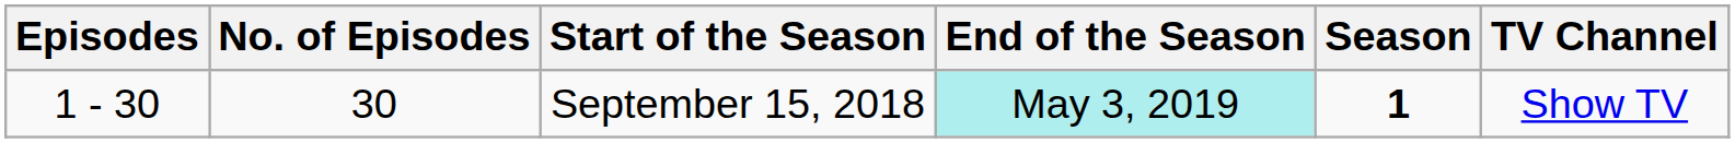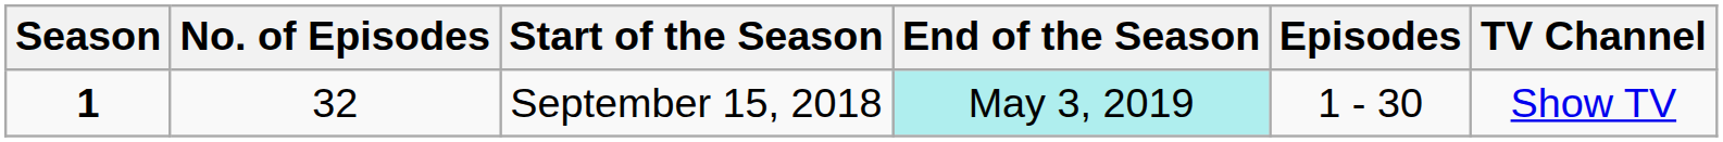 <table class="wikitable">
 <tr>
-<th>Episodes</th>
+<th>Season</th>
 <th>No. of Episodes</th>
 <th>Start of the Season</th>
 <th>End of the Season</th>
-<th>Season</th>
+<th>Episodes</th>
 <th>TV Channel</th>
 </tr>
 <tr>
-<td align="center">1 - 30</td>
-<td align="center">30</td>
+<td align="center"><strong>1</strong></td>
+<td align="center">32</td>
 <td align="center">September 15, 2018</td>
 <td align="center" style="background: paleturquoise;">May 3, 2019</td>
-<td align="center"><strong>1</strong></td>
+<td align="center">1 - 30</td>
 <td align="center"><a href='#'>Show TV</a></td>
 </tr>
 </table>
